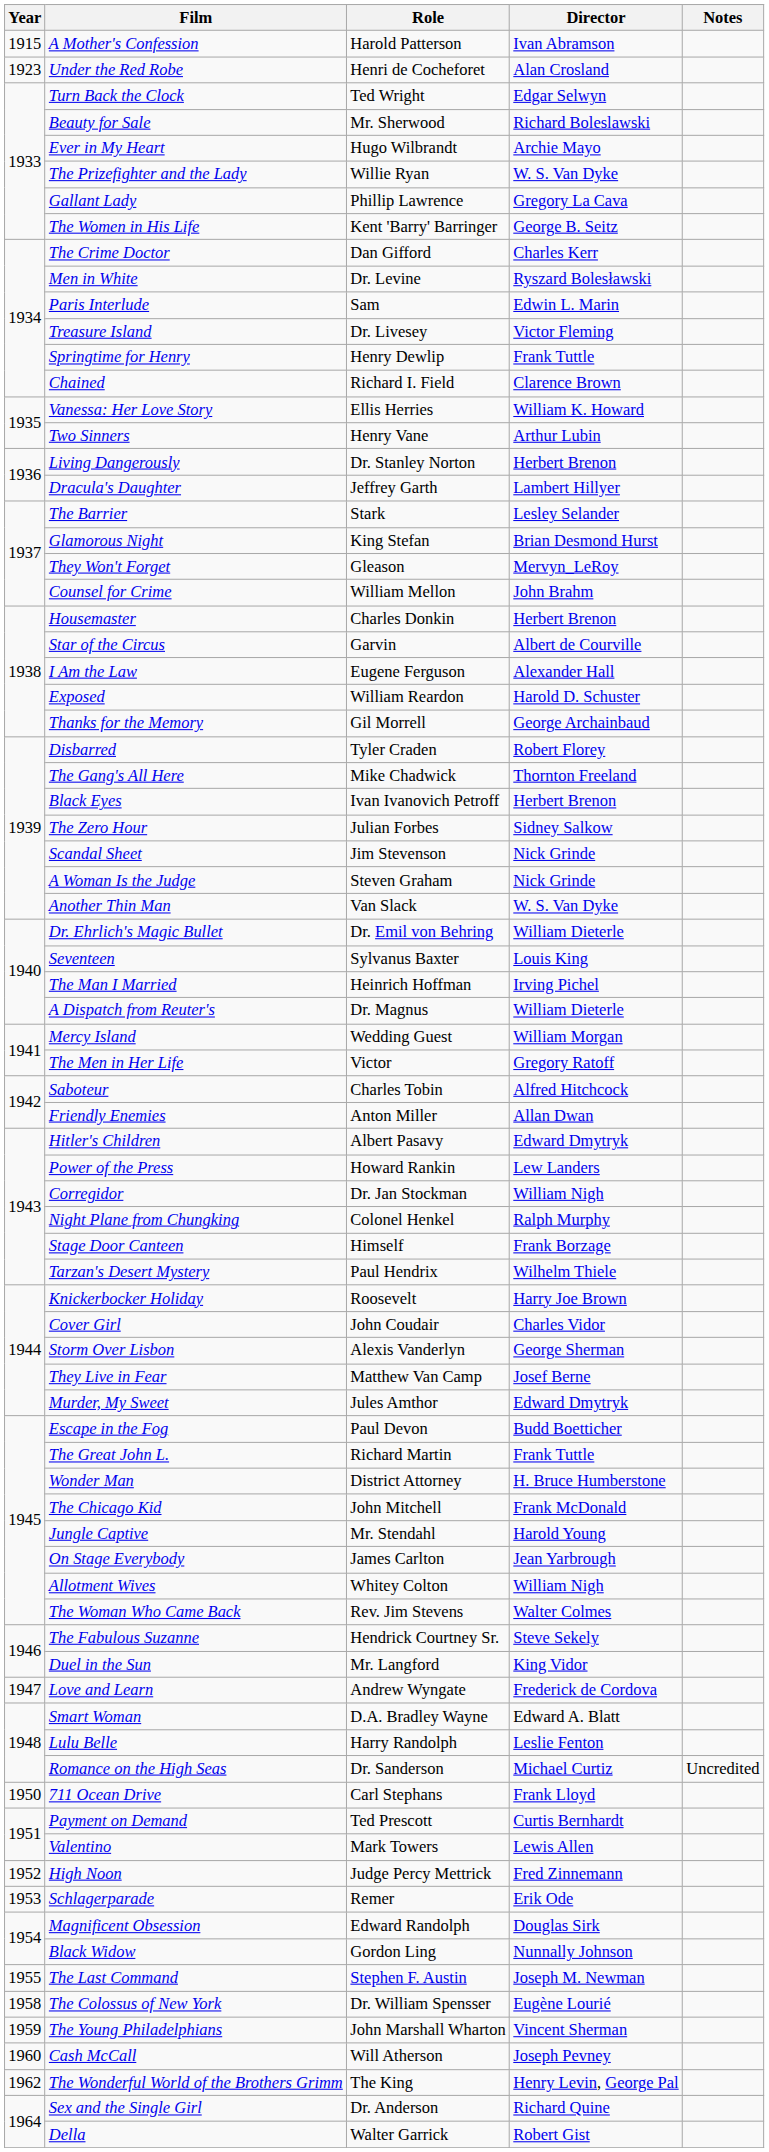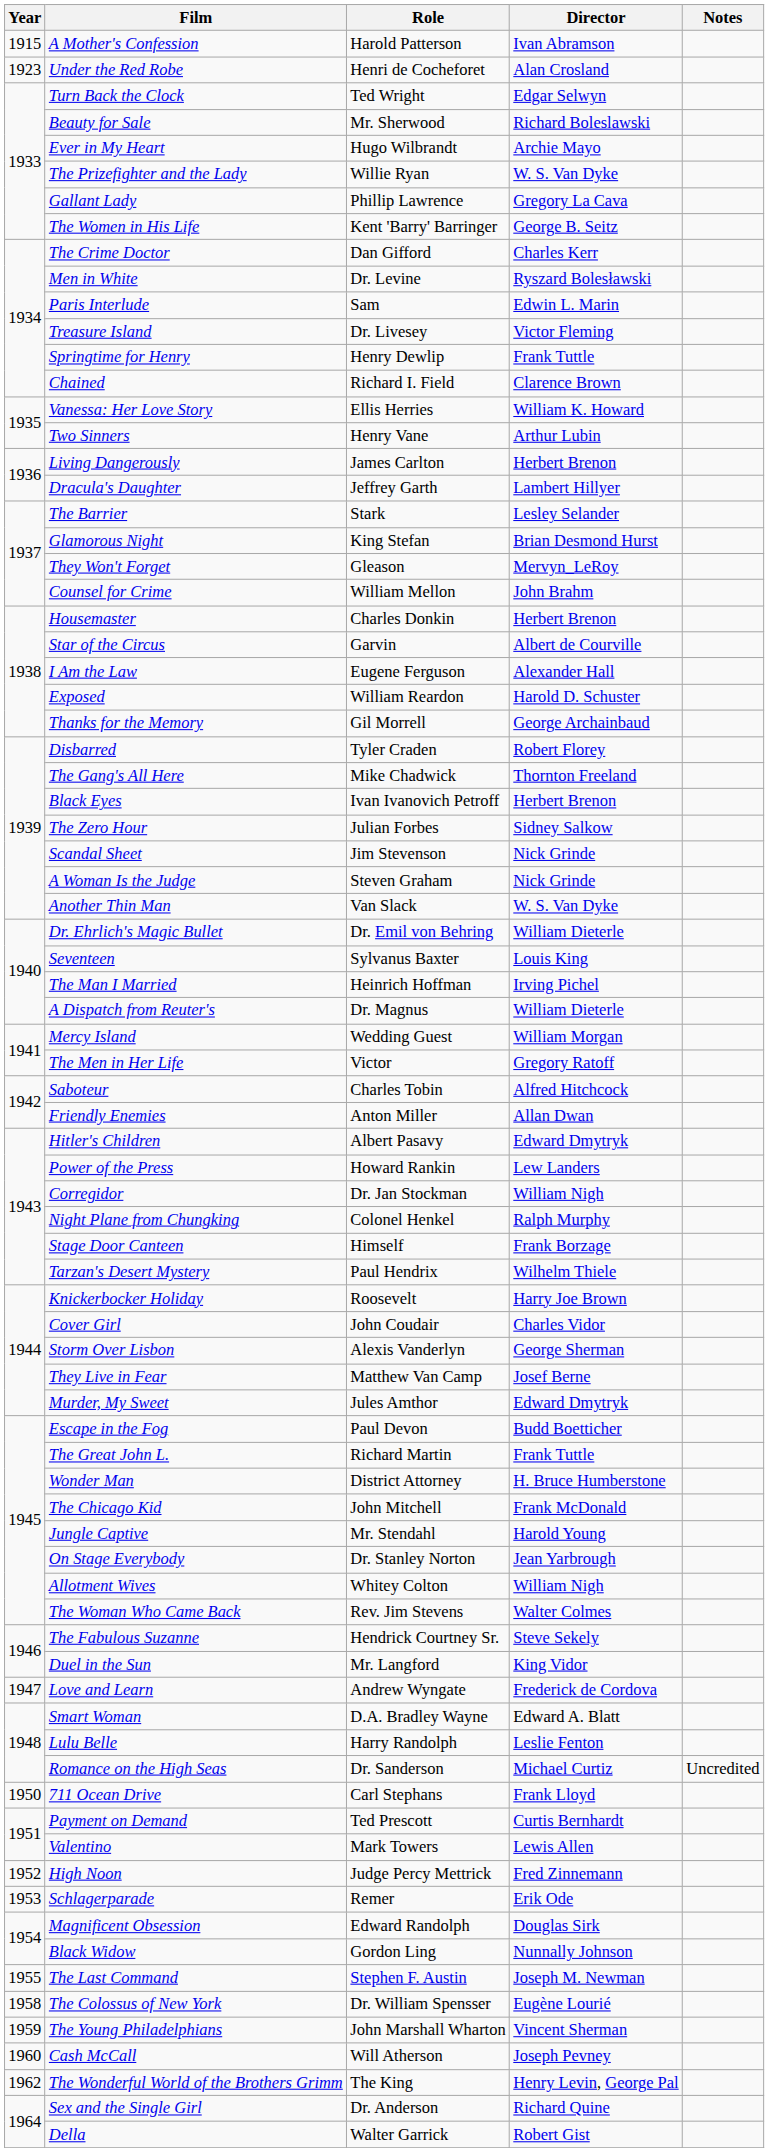 <table class="wikitable sortable">
 <tr>
 <th>Year</th>
 <th>Film</th>
 <th>Role</th>
 <th>Director</th>
 <th class="unsortable">Notes</th>
 </tr>
 <tr>
 <td>1915</td>
 <td><em><a href='#'>A Mother's Confession</a></em></td>
 <td>Harold Patterson</td>
 <td><a href='#'>Ivan Abramson</a></td>
 <td></td>
 </tr>
 <tr>
 <td>1923</td>
 <td><em><a href='#'>Under the Red Robe</a></em></td>
 <td>Henri de Cocheforet</td>
 <td><a href='#'>Alan Crosland</a></td>
 <td></td>
 </tr>
 <tr>
 <td rowspan="6">1933</td>
 <td><em><a href='#'>Turn Back the Clock</a></em></td>
 <td>Ted Wright</td>
 <td><a href='#'>Edgar Selwyn</a></td>
 <td></td>
 </tr>
 <tr>
 <td><em><a href='#'>Beauty for Sale</a></em></td>
 <td>Mr. Sherwood</td>
 <td><a href='#'>Richard Boleslawski</a></td>
 <td></td>
 </tr>
 <tr>
 <td><em><a href='#'>Ever in My Heart</a></em></td>
 <td>Hugo Wilbrandt</td>
 <td><a href='#'>Archie Mayo</a></td>
 <td></td>
 </tr>
 <tr>
 <td><em><a href='#'>The Prizefighter and the Lady</a></em></td>
 <td>Willie Ryan</td>
 <td><a href='#'>W. S. Van Dyke</a></td>
 <td></td>
 </tr>
 <tr>
 <td><em><a href='#'>Gallant Lady</a></em></td>
 <td>Phillip Lawrence</td>
 <td><a href='#'>Gregory La Cava</a></td>
 <td></td>
 </tr>
 <tr>
 <td><em><a href='#'>The Women in His Life</a></em></td>
 <td>Kent 'Barry' Barringer</td>
 <td><a href='#'>George B. Seitz</a></td>
 <td></td>
 </tr>
 <tr>
 <td rowspan="6">1934</td>
 <td><em><a href='#'>The Crime Doctor</a></em></td>
 <td>Dan Gifford</td>
 <td><a href='#'>Charles Kerr</a></td>
 <td></td>
 </tr>
 <tr>
 <td><em><a href='#'>Men in White</a></em></td>
 <td>Dr. Levine</td>
 <td><a href='#'>Ryszard Bolesławski</a></td>
 <td></td>
 </tr>
 <tr>
 <td><em><a href='#'>Paris Interlude</a></em></td>
 <td>Sam</td>
 <td><a href='#'>Edwin L. Marin</a></td>
 <td></td>
 </tr>
 <tr>
 <td><em><a href='#'>Treasure Island</a></em></td>
 <td>Dr. Livesey</td>
 <td><a href='#'>Victor Fleming</a></td>
 <td></td>
 </tr>
 <tr>
 <td><em><a href='#'>Springtime for Henry</a></em></td>
 <td>Henry Dewlip</td>
 <td><a href='#'>Frank Tuttle</a></td>
 <td></td>
 </tr>
 <tr>
 <td><em><a href='#'>Chained</a></em></td>
 <td>Richard I. Field</td>
 <td><a href='#'>Clarence Brown</a></td>
 <td></td>
 </tr>
 <tr>
 <td rowspan="2">1935</td>
 <td><em><a href='#'>Vanessa: Her Love Story</a></em></td>
 <td>Ellis Herries</td>
 <td><a href='#'>William K. Howard</a></td>
 <td></td>
 </tr>
 <tr>
 <td><em><a href='#'>Two Sinners</a></em></td>
 <td>Henry Vane</td>
 <td><a href='#'>Arthur Lubin</a></td>
 <td></td>
 </tr>
 <tr>
 <td rowspan="2">1936</td>
 <td><em><a href='#'>Living Dangerously</a></em></td>
-<td>Dr. Stanley Norton</td>
+<td>James Carlton</td>
 <td><a href='#'>Herbert Brenon</a></td>
 <td></td>
 </tr>
 <tr>
 <td><em><a href='#'>Dracula's Daughter</a></em></td>
 <td>Jeffrey Garth</td>
 <td><a href='#'>Lambert Hillyer</a></td>
 <td></td>
 </tr>
 <tr>
 <td rowspan="4">1937</td>
 <td><em><a href='#'>The Barrier</a></em></td>
 <td>Stark</td>
 <td><a href='#'>Lesley Selander</a></td>
 <td></td>
 </tr>
 <tr>
 <td><em><a href='#'>Glamorous Night</a></em></td>
 <td>King Stefan</td>
 <td><a href='#'>Brian Desmond Hurst</a></td>
 <td></td>
 </tr>
 <tr>
 <td><em><a href='#'>They Won't Forget</a></em></td>
 <td>Gleason</td>
 <td><a href='#'>Mervyn_LeRoy</a></td>
 <td></td>
 </tr>
 <tr>
 <td><em><a href='#'>Counsel for Crime</a></em></td>
 <td>William Mellon</td>
 <td><a href='#'>John Brahm</a></td>
 <td></td>
 </tr>
 <tr>
 <td rowspan="5">1938</td>
 <td><em><a href='#'>Housemaster</a></em></td>
 <td>Charles Donkin</td>
 <td><a href='#'>Herbert Brenon</a></td>
 <td></td>
 </tr>
 <tr>
 <td><em><a href='#'>Star of the Circus</a></em></td>
 <td>Garvin</td>
 <td><a href='#'>Albert de Courville</a></td>
 <td></td>
 </tr>
 <tr>
 <td><em><a href='#'>I Am the Law</a></em></td>
 <td>Eugene Ferguson</td>
 <td><a href='#'>Alexander Hall</a></td>
 <td></td>
 </tr>
 <tr>
 <td><em><a href='#'>Exposed</a></em></td>
 <td>William Reardon</td>
 <td><a href='#'>Harold D. Schuster</a></td>
 <td></td>
 </tr>
 <tr>
 <td><em><a href='#'>Thanks for the Memory</a></em></td>
 <td>Gil Morrell</td>
 <td><a href='#'>George Archainbaud</a></td>
 <td></td>
 </tr>
 <tr>
 <td rowspan="7">1939</td>
 <td><em><a href='#'>Disbarred</a></em></td>
 <td>Tyler Craden</td>
 <td><a href='#'>Robert Florey</a></td>
 <td></td>
 </tr>
 <tr>
 <td><em><a href='#'>The Gang's All Here</a></em></td>
 <td>Mike Chadwick</td>
 <td><a href='#'>Thornton Freeland</a></td>
 <td></td>
 </tr>
 <tr>
 <td><em><a href='#'>Black Eyes</a></em></td>
 <td>Ivan Ivanovich Petroff</td>
 <td><a href='#'>Herbert Brenon</a></td>
 <td></td>
 </tr>
 <tr>
 <td><em><a href='#'>The Zero Hour</a></em></td>
 <td>Julian Forbes</td>
 <td><a href='#'>Sidney Salkow</a></td>
 <td></td>
 </tr>
 <tr>
 <td><em><a href='#'>Scandal Sheet</a></em></td>
 <td>Jim Stevenson</td>
 <td><a href='#'>Nick Grinde</a></td>
 <td></td>
 </tr>
 <tr>
 <td><em><a href='#'>A Woman Is the Judge</a></em></td>
 <td>Steven Graham</td>
 <td><a href='#'>Nick Grinde</a></td>
 <td></td>
 </tr>
 <tr>
 <td><em><a href='#'>Another Thin Man</a></em></td>
 <td>Van Slack</td>
 <td><a href='#'>W. S. Van Dyke</a></td>
 <td></td>
 </tr>
 <tr>
 <td rowspan="4">1940</td>
 <td><em><a href='#'>Dr. Ehrlich's Magic Bullet</a></em></td>
 <td>Dr. <a href='#'>Emil von Behring</a></td>
 <td><a href='#'>William Dieterle</a></td>
 <td></td>
 </tr>
 <tr>
 <td><em><a href='#'>Seventeen</a></em></td>
 <td>Sylvanus Baxter</td>
 <td><a href='#'>Louis King</a></td>
 <td></td>
 </tr>
 <tr>
 <td><em><a href='#'>The Man I Married</a></em></td>
 <td>Heinrich Hoffman</td>
 <td><a href='#'>Irving Pichel</a></td>
 <td></td>
 </tr>
 <tr>
 <td><em><a href='#'>A Dispatch from Reuter's</a></em></td>
 <td>Dr. Magnus</td>
 <td><a href='#'>William Dieterle</a></td>
 <td></td>
 </tr>
 <tr>
 <td rowspan="2">1941</td>
 <td><em><a href='#'>Mercy Island</a></em></td>
 <td>Wedding Guest</td>
 <td><a href='#'>William Morgan</a></td>
 <td></td>
 </tr>
 <tr>
 <td><em><a href='#'>The Men in Her Life</a></em></td>
 <td>Victor</td>
 <td><a href='#'>Gregory Ratoff</a></td>
 <td></td>
 </tr>
 <tr>
 <td rowspan="2">1942</td>
 <td><em><a href='#'>Saboteur</a></em></td>
 <td>Charles Tobin</td>
 <td><a href='#'>Alfred Hitchcock</a></td>
 <td></td>
 </tr>
 <tr>
 <td><em><a href='#'>Friendly Enemies</a></em></td>
 <td>Anton Miller</td>
 <td><a href='#'>Allan Dwan</a></td>
 <td></td>
 </tr>
 <tr>
 <td rowspan="6">1943</td>
 <td><em><a href='#'>Hitler's Children</a></em></td>
 <td>Albert Pasavy</td>
 <td><a href='#'>Edward Dmytryk</a></td>
 <td></td>
 </tr>
 <tr>
 <td><em><a href='#'>Power of the Press</a></em></td>
 <td>Howard Rankin</td>
 <td><a href='#'>Lew Landers</a></td>
 <td></td>
 </tr>
 <tr>
 <td><em><a href='#'>Corregidor</a></em></td>
 <td>Dr. Jan Stockman</td>
 <td><a href='#'>William Nigh</a></td>
 <td></td>
 </tr>
 <tr>
 <td><em><a href='#'>Night Plane from Chungking</a></em></td>
 <td>Colonel Henkel</td>
 <td><a href='#'>Ralph Murphy</a></td>
 <td></td>
 </tr>
 <tr>
 <td><em><a href='#'>Stage Door Canteen</a></em></td>
 <td>Himself</td>
 <td><a href='#'>Frank Borzage</a></td>
 <td></td>
 </tr>
 <tr>
 <td><em><a href='#'>Tarzan's Desert Mystery</a></em></td>
 <td>Paul Hendrix</td>
 <td><a href='#'>Wilhelm Thiele</a></td>
 <td></td>
 </tr>
 <tr>
 <td rowspan="5">1944</td>
 <td><em><a href='#'>Knickerbocker Holiday</a></em></td>
 <td>Roosevelt</td>
 <td><a href='#'>Harry Joe Brown</a></td>
 <td></td>
 </tr>
 <tr>
 <td><em><a href='#'>Cover Girl</a></em></td>
 <td>John Coudair</td>
 <td><a href='#'>Charles Vidor</a></td>
 <td></td>
 </tr>
 <tr>
 <td><em><a href='#'>Storm Over Lisbon</a></em></td>
 <td>Alexis Vanderlyn</td>
 <td><a href='#'>George Sherman</a></td>
 <td></td>
 </tr>
 <tr>
 <td><em><a href='#'>They Live in Fear</a></em></td>
 <td>Matthew Van Camp</td>
 <td><a href='#'>Josef Berne</a></td>
 <td></td>
 </tr>
 <tr>
 <td><em><a href='#'>Murder, My Sweet</a></em></td>
 <td>Jules Amthor</td>
 <td><a href='#'>Edward Dmytryk</a></td>
 <td></td>
 </tr>
 <tr>
 <td rowspan="8">1945</td>
 <td><em><a href='#'>Escape in the Fog</a></em></td>
 <td>Paul Devon</td>
 <td><a href='#'>Budd Boetticher</a></td>
 <td></td>
 </tr>
 <tr>
 <td><em><a href='#'>The Great John L.</a></em></td>
 <td>Richard Martin</td>
 <td><a href='#'>Frank Tuttle</a></td>
 <td></td>
 </tr>
 <tr>
 <td><em><a href='#'>Wonder Man</a></em></td>
 <td>District Attorney</td>
 <td><a href='#'>H. Bruce Humberstone</a></td>
 <td></td>
 </tr>
 <tr>
 <td><em><a href='#'>The Chicago Kid</a></em></td>
 <td>John Mitchell</td>
 <td><a href='#'>Frank McDonald</a></td>
 <td></td>
 </tr>
 <tr>
 <td><em><a href='#'>Jungle Captive</a></em></td>
 <td>Mr. Stendahl</td>
 <td><a href='#'>Harold Young</a></td>
 <td></td>
 </tr>
 <tr>
 <td><em><a href='#'>On Stage Everybody</a></em></td>
-<td>James Carlton</td>
+<td>Dr. Stanley Norton</td>
 <td><a href='#'>Jean Yarbrough</a></td>
 <td></td>
 </tr>
 <tr>
 <td><em><a href='#'>Allotment Wives</a></em></td>
 <td>Whitey Colton</td>
 <td><a href='#'>William Nigh</a></td>
 <td></td>
 </tr>
 <tr>
 <td><em><a href='#'>The Woman Who Came Back</a></em></td>
 <td>Rev. Jim Stevens</td>
 <td><a href='#'>Walter Colmes</a></td>
 <td></td>
 </tr>
 <tr>
 <td rowspan="2">1946</td>
 <td><em><a href='#'>The Fabulous Suzanne</a></em></td>
 <td>Hendrick Courtney Sr.</td>
 <td><a href='#'>Steve Sekely</a></td>
 <td></td>
 </tr>
 <tr>
 <td><em><a href='#'>Duel in the Sun</a></em></td>
 <td>Mr. Langford</td>
 <td><a href='#'>King Vidor</a></td>
 <td></td>
 </tr>
 <tr>
 <td>1947</td>
 <td><em><a href='#'>Love and Learn</a></em></td>
 <td>Andrew Wyngate</td>
 <td><a href='#'>Frederick de Cordova</a></td>
 <td></td>
 </tr>
 <tr>
 <td rowspan="3">1948</td>
 <td><em><a href='#'>Smart Woman</a></em></td>
 <td>D.A. Bradley Wayne</td>
 <td>Edward A. Blatt</td>
 <td></td>
 </tr>
 <tr>
 <td><em><a href='#'>Lulu Belle</a></em></td>
 <td>Harry Randolph</td>
 <td><a href='#'>Leslie Fenton</a></td>
 <td></td>
 </tr>
 <tr>
 <td><em><a href='#'>Romance on the High Seas</a></em></td>
 <td>Dr. Sanderson</td>
 <td><a href='#'>Michael Curtiz</a></td>
 <td>Uncredited</td>
 </tr>
 <tr>
 <td>1950</td>
 <td><em><a href='#'>711 Ocean Drive</a></em></td>
 <td>Carl Stephans</td>
 <td><a href='#'>Frank Lloyd</a></td>
 <td></td>
 </tr>
 <tr>
 <td rowspan="2">1951</td>
 <td><em><a href='#'>Payment on Demand</a></em></td>
 <td>Ted Prescott</td>
 <td><a href='#'>Curtis Bernhardt</a></td>
 <td></td>
 </tr>
 <tr>
 <td><em><a href='#'>Valentino</a></em></td>
 <td>Mark Towers</td>
 <td><a href='#'>Lewis Allen</a></td>
 <td></td>
 </tr>
 <tr>
 <td>1952</td>
 <td><em><a href='#'>High Noon</a></em></td>
 <td>Judge Percy Mettrick</td>
 <td><a href='#'>Fred Zinnemann</a></td>
 <td></td>
 </tr>
 <tr>
 <td>1953</td>
 <td><em><a href='#'>Schlagerparade</a></em></td>
 <td>Remer</td>
 <td><a href='#'>Erik Ode</a></td>
 <td></td>
 </tr>
 <tr>
 <td rowspan="2">1954</td>
 <td><em><a href='#'>Magnificent Obsession</a></em></td>
 <td>Edward Randolph</td>
 <td><a href='#'>Douglas Sirk</a></td>
 <td></td>
 </tr>
 <tr>
 <td><em><a href='#'>Black Widow</a></em></td>
 <td>Gordon Ling</td>
 <td><a href='#'>Nunnally Johnson</a></td>
 <td></td>
 </tr>
 <tr>
 <td>1955</td>
 <td><em><a href='#'>The Last Command</a></em></td>
 <td><a href='#'>Stephen F. Austin</a></td>
 <td><a href='#'>Joseph M. Newman</a></td>
 <td></td>
 </tr>
 <tr>
 <td>1958</td>
 <td><em><a href='#'>The Colossus of New York</a></em></td>
 <td>Dr. William Spensser</td>
 <td><a href='#'>Eugène Lourié</a></td>
 <td></td>
 </tr>
 <tr>
 <td>1959</td>
 <td><em><a href='#'>The Young Philadelphians</a></em></td>
 <td>John Marshall Wharton</td>
 <td><a href='#'>Vincent Sherman</a></td>
 <td></td>
 </tr>
 <tr>
 <td>1960</td>
 <td><em><a href='#'>Cash McCall</a></em></td>
 <td>Will Atherson</td>
 <td><a href='#'>Joseph Pevney</a></td>
 <td></td>
 </tr>
 <tr>
 <td>1962</td>
 <td><em><a href='#'>The Wonderful World of the Brothers Grimm</a></em></td>
 <td>The King</td>
 <td><a href='#'>Henry Levin</a>, <a href='#'>George Pal</a></td>
 <td></td>
 </tr>
 <tr>
 <td rowspan="2">1964</td>
 <td><em><a href='#'>Sex and the Single Girl</a></em></td>
 <td>Dr. Anderson</td>
 <td><a href='#'>Richard Quine</a></td>
 <td></td>
 </tr>
 <tr>
 <td><em><a href='#'>Della</a></em></td>
 <td>Walter Garrick</td>
 <td><a href='#'>Robert Gist</a></td>
 <td></td>
 </tr>
 <tr>
 </tr>
 </table>
